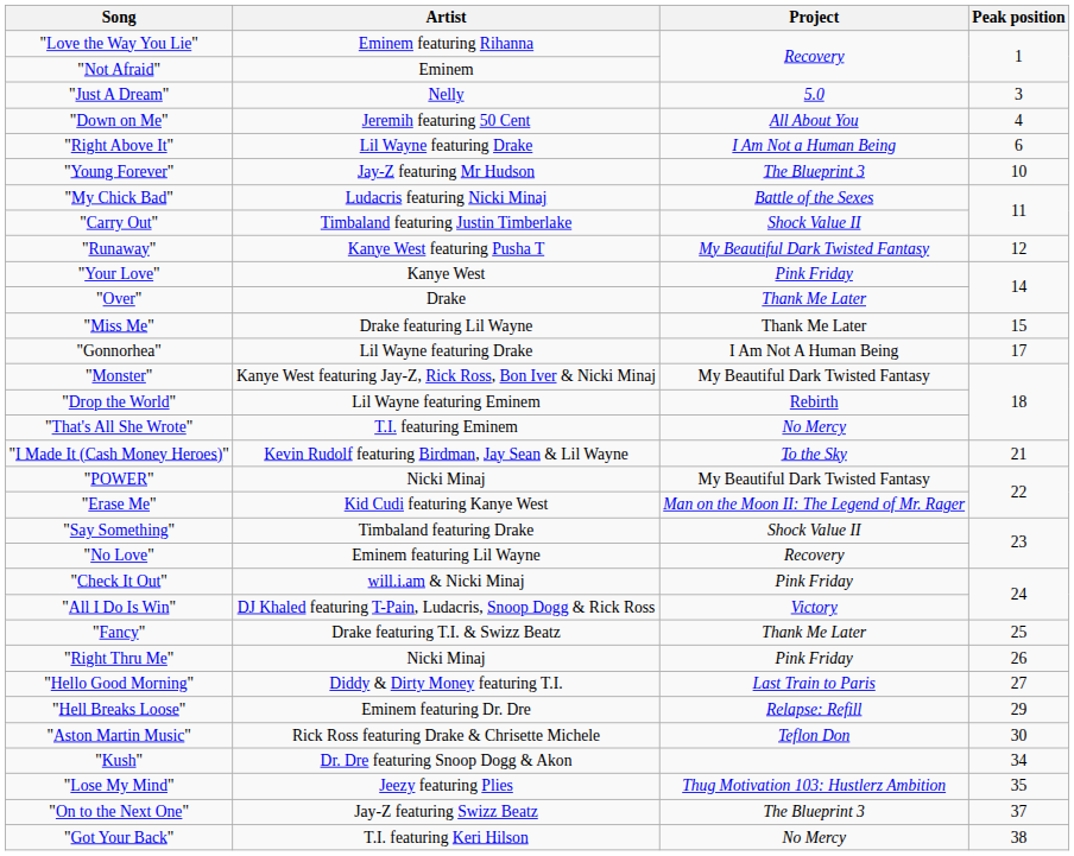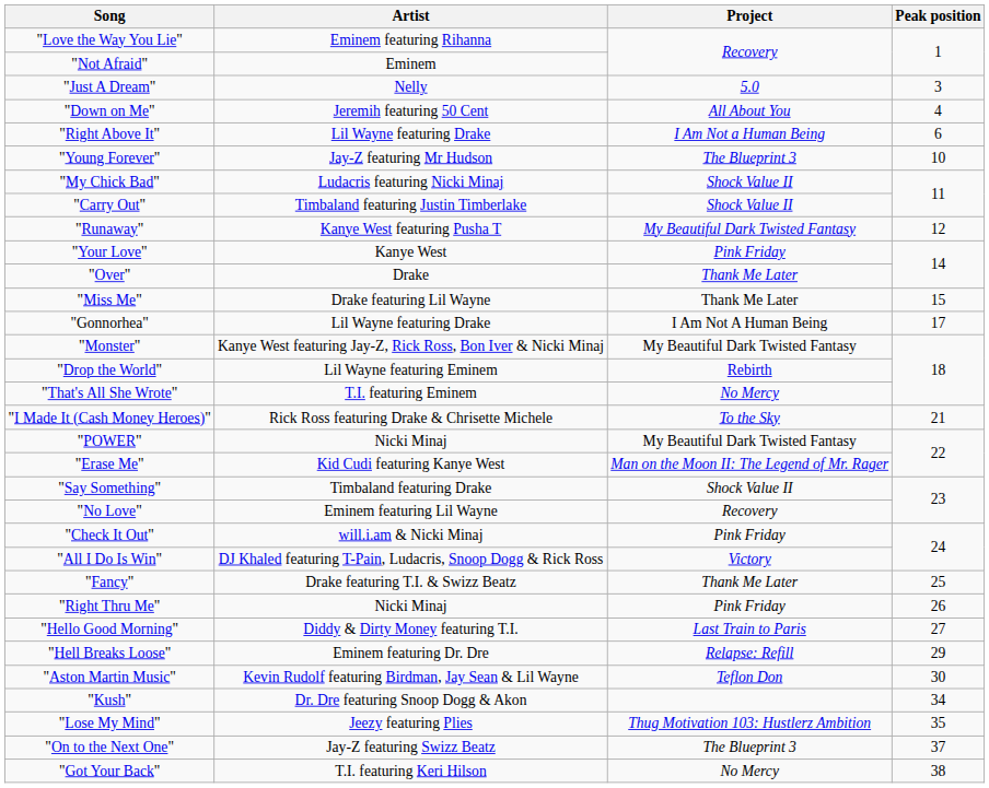 <table class="wikitable sortable plainrowheaders" style="text-align:center;">
 <tr>
 <th scope="col">Song</th>
 <th scope="col">Artist</th>
 <th scope="col">Project</th>
 <th scope="col">Peak position</th>
 </tr>
 <tr>
 <td>"<a href='#'>Love the Way You Lie</a>"</td>
 <td><a href='#'>Eminem</a> featuring <a href='#'>Rihanna</a></td>
 <td rowspan="2"><em><a href='#'>Recovery</a></em></td>
 <td rowspan="2">1</td>
 </tr>
 <tr>
 <td>"<a href='#'>Not Afraid</a>"</td>
 <td>Eminem</td>
 </tr>
 <tr>
 <td>"<a href='#'>Just A Dream</a>"</td>
 <td><a href='#'>Nelly</a></td>
 <td><em><a href='#'>5.0</a></em></td>
 <td>3</td>
 </tr>
 <tr>
 <td>"<a href='#'>Down on Me</a>"</td>
 <td><a href='#'>Jeremih</a> featuring <a href='#'>50 Cent</a></td>
 <td><em><a href='#'>All About You</a></em></td>
 <td>4</td>
 </tr>
 <tr>
 <td>"<a href='#'>Right Above It</a>"</td>
 <td><a href='#'>Lil Wayne</a> featuring <a href='#'>Drake</a></td>
 <td><em><a href='#'>I Am Not a Human Being</a></em></td>
 <td>6</td>
 </tr>
 <tr>
 <td>"<a href='#'>Young Forever</a>"</td>
 <td><a href='#'>Jay-Z</a> featuring <a href='#'>Mr Hudson</a></td>
 <td><em><a href='#'>The Blueprint 3</a></em></td>
 <td>10</td>
 </tr>
 <tr>
 <td>"<a href='#'>My Chick Bad</a>"</td>
 <td><a href='#'>Ludacris</a> featuring <a href='#'>Nicki Minaj</a></td>
-<td><em><a href='#'>Battle of the Sexes</a></em></td>
+<td><em><a href='#'>Shock Value II</a></em></td>
 <td rowspan="2">11</td>
 </tr>
 <tr>
 <td>"<a href='#'>Carry Out</a>"</td>
 <td><a href='#'>Timbaland</a> featuring <a href='#'>Justin Timberlake</a></td>
 <td><em><a href='#'>Shock Value II</a></em></td>
 </tr>
 <tr>
 <td>"<a href='#'>Runaway</a>"</td>
 <td><a href='#'>Kanye West</a> featuring <a href='#'>Pusha T</a></td>
 <td><em><a href='#'>My Beautiful Dark Twisted Fantasy</a></em></td>
 <td>12</td>
 </tr>
 <tr>
 <td>"<a href='#'>Your Love</a>"</td>
 <td>Kanye West</td>
 <td><em><a href='#'>Pink Friday</a></em></td>
 <td rowspan="2">14</td>
 </tr>
 <tr>
 <td>"<a href='#'>Over</a>"</td>
 <td>Drake</td>
 <td><em><a href='#'>Thank Me Later</a></em></td>
 </tr>
 <tr>
 <td>"<a href='#'>Miss Me</a>"</td>
 <td>Drake featuring Lil Wayne</td>
 <td>Thank Me Later</td>
 <td>15</td>
 </tr>
 <tr>
 <td>"Gonnorhea"</td>
 <td>Lil Wayne featuring Drake</td>
 <td>I Am Not A Human Being</td>
 <td>17</td>
 </tr>
 <tr>
 <td>"<a href='#'>Monster</a>"</td>
 <td>Kanye West featuring Jay-Z, <a href='#'>Rick Ross</a>, <a href='#'>Bon Iver</a> & Nicki Minaj</td>
 <td>My Beautiful Dark Twisted Fantasy</td>
 <td rowspan="3">18</td>
 </tr>
 <tr>
 <td>"<a href='#'>Drop the World</a>"</td>
 <td>Lil Wayne featuring Eminem</td>
 <td><a href='#'>Rebirth</a></td>
 </tr>
 <tr>
 <td>"<a href='#'>That's All She Wrote</a>"</td>
 <td><a href='#'>T.I.</a> featuring Eminem</td>
 <td><em><a href='#'>No Mercy</a></em></td>
 </tr>
 <tr>
 <td>"<a href='#'>I Made It (Cash Money Heroes)</a>"</td>
-<td><a href='#'>Kevin Rudolf</a> featuring <a href='#'>Birdman</a>, <a href='#'>Jay Sean</a> & Lil Wayne</td>
+<td>Rick Ross featuring Drake & Chrisette Michele</td>
 <td><em><a href='#'>To the Sky</a></em></td>
 <td>21</td>
 </tr>
 <tr>
 <td>"<a href='#'>POWER</a>"</td>
 <td>Nicki Minaj</td>
 <td>My Beautiful Dark Twisted Fantasy</td>
 <td rowspan="2">22</td>
 </tr>
 <tr>
 <td>"<a href='#'>Erase Me</a>"</td>
 <td><a href='#'>Kid Cudi</a> featuring Kanye West</td>
 <td><em><a href='#'>Man on the Moon II: The Legend of Mr. Rager</a></em></td>
 </tr>
 <tr>
 <td>"<a href='#'>Say Something</a>"</td>
 <td>Timbaland featuring Drake</td>
 <td><em>Shock Value II</em></td>
 <td rowspan="2">23</td>
 </tr>
 <tr>
 <td>"<a href='#'>No Love</a>"</td>
 <td>Eminem featuring Lil Wayne</td>
 <td><em>Recovery</em></td>
 </tr>
 <tr>
 <td>"<a href='#'>Check It Out</a>"</td>
 <td><a href='#'>will.i.am</a> & Nicki Minaj</td>
 <td><em>Pink Friday</em></td>
 <td rowspan="2">24</td>
 </tr>
 <tr>
 <td>"<a href='#'>All I Do Is Win</a>"</td>
 <td><a href='#'>DJ Khaled</a> featuring <a href='#'>T-Pain</a>, Ludacris, <a href='#'>Snoop Dogg</a> & Rick Ross</td>
 <td><em><a href='#'>Victory</a></em></td>
 </tr>
 <tr>
 <td>"<a href='#'>Fancy</a>"</td>
 <td>Drake featuring T.I. & Swizz Beatz</td>
 <td><em>Thank Me Later</em></td>
 <td>25</td>
 </tr>
 <tr>
 <td>"<a href='#'>Right Thru Me</a>"</td>
 <td>Nicki Minaj</td>
 <td><em>Pink Friday</em></td>
 <td>26</td>
 </tr>
 <tr>
 <td>"<a href='#'>Hello Good Morning</a>"</td>
 <td><a href='#'>Diddy</a> & <a href='#'>Dirty Money</a> featuring T.I.</td>
 <td><em><a href='#'>Last Train to Paris</a></em></td>
 <td>27</td>
 </tr>
 <tr>
 <td>"<a href='#'>Hell Breaks Loose</a>"</td>
 <td>Eminem featuring Dr. Dre</td>
 <td><em><a href='#'>Relapse: Refill</a></em></td>
 <td>29</td>
 </tr>
 <tr>
 <td>"<a href='#'>Aston Martin Music</a>"</td>
-<td>Rick Ross featuring Drake & Chrisette Michele</td>
+<td><a href='#'>Kevin Rudolf</a> featuring <a href='#'>Birdman</a>, <a href='#'>Jay Sean</a> & Lil Wayne</td>
 <td><em><a href='#'>Teflon Don</a></em></td>
 <td>30</td>
 </tr>
 <tr>
 <td>"<a href='#'>Kush</a>"</td>
 <td><a href='#'>Dr. Dre</a> featuring Snoop Dogg & Akon</td>
 <td></td>
 <td>34</td>
 </tr>
 <tr>
 <td>"<a href='#'>Lose My Mind</a>"</td>
 <td><a href='#'>Jeezy</a> featuring <a href='#'>Plies</a></td>
 <td><em><a href='#'>Thug Motivation 103: Hustlerz Ambition</a></em></td>
 <td>35</td>
 </tr>
 <tr>
 <td>"<a href='#'>On to the Next One</a>"</td>
 <td>Jay-Z featuring <a href='#'>Swizz Beatz</a></td>
 <td><em>The Blueprint 3</em></td>
 <td>37</td>
 </tr>
 <tr>
 <td>"<a href='#'>Got Your Back</a>"</td>
 <td>T.I. featuring <a href='#'>Keri Hilson</a></td>
 <td><em>No Mercy</em></td>
 <td>38</td>
 </tr>
 </table>
